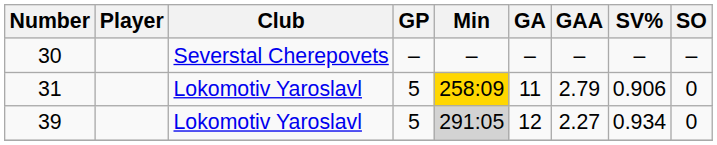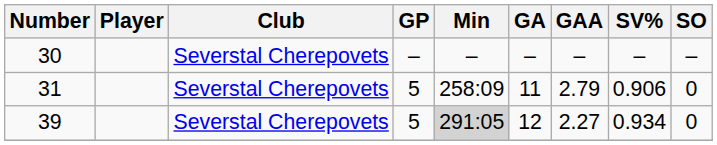 <table class="wikitable sortable" style="text-align: center;">
 <tr>
 <th>Number</th>
 <th>Player</th>
 <th>Club</th>
 <th>GP</th>
 <th>Min</th>
 <th>GA</th>
 <th>GAA</th>
 <th>SV%</th>
 <th>SO</th>
 </tr>
 <tr>
 <td>30</td>
 <td align=left></td>
 <td align=left><a href='#'>Severstal Cherepovets</a></td>
 <td>–</td>
 <td>–</td>
 <td>–</td>
 <td>–</td>
 <td>–</td>
 <td>–</td>
 </tr>
 <tr>
 <td>31</td>
 <td align=left></td>
-<td align=left><a href='#'>Lokomotiv Yaroslavl</a></td>
+<td align=left><a href='#'>Severstal Cherepovets</a></td>
 <td>5</td>
-<td style="background: gold;">258:09</td>
+<td>258:09</td>
 <td>11</td>
 <td>2.79</td>
 <td>0.906</td>
 <td>0</td>
 </tr>
 <tr>
 <td>39</td>
 <td align=left></td>
-<td align=left><a href='#'>Lokomotiv Yaroslavl</a></td>
+<td align=left><a href='#'>Severstal Cherepovets</a></td>
 <td>5</td>
 <td style="background: lightgrey;">291:05</td>
 <td>12</td>
 <td>2.27</td>
 <td>0.934</td>
 <td>0</td>
 </tr>
 <tr>
 </tr>
 </table>
